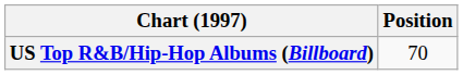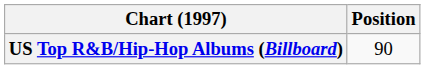 <table class="wikitable sortable plainrowheaders">
 <tr>
 <th scope="col">Chart (1997)</th>
 <th scope="col">Position</th>
 </tr>
 <tr>
 <th scope="row">US <a href='#'>Top R&B/Hip-Hop Albums</a> (<em><a href='#'>Billboard</a></em>)</th>
-<td style="text-align:center;">70</td>
+<td style="text-align:center;">90</td>
 </tr>
 </table>
